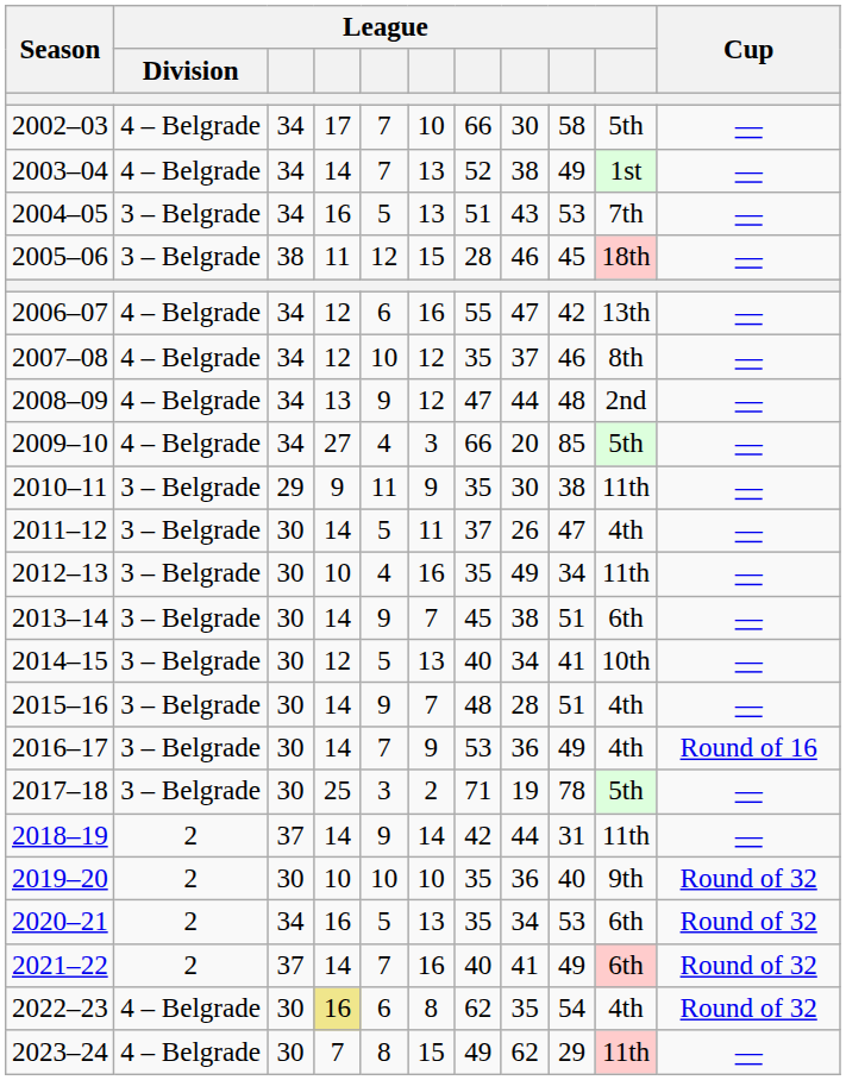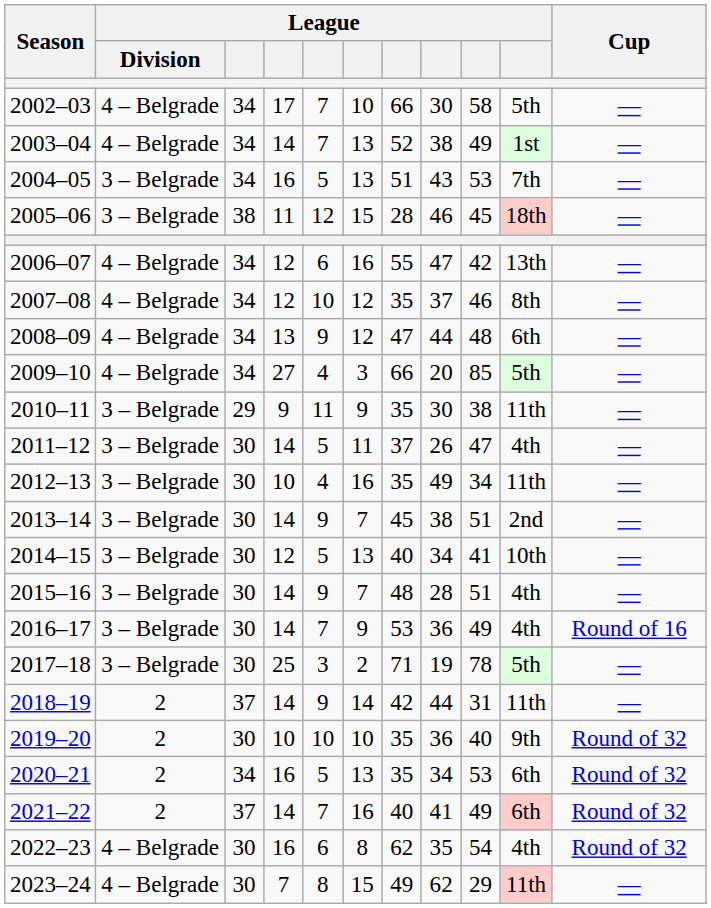 <table class="wikitable sortable" style="text-align:center">
 <tr>
 <th rowspan="2">Season</th>
 <th colspan="9">League</th>
 <th rowspan="2" width="100">Cup</th>
 </tr>
 <tr>
 <th>Division</th>
 <th width="20"></th>
 <th width="20"></th>
 <th width="20"></th>
 <th width="20"></th>
 <th width="20"></th>
 <th width="20"></th>
 <th width="20"></th>
 <th width="20"></th>
 </tr>
 <tr>
 <th colspan="11"></th>
 </tr>
 <tr>
 <td>2002–03</td>
 <td>4 – Belgrade</td>
 <td>34</td>
 <td>17</td>
 <td>7</td>
 <td>10</td>
 <td>66</td>
 <td>30</td>
 <td>58</td>
 <td>5th</td>
 <td><a href='#'>—</a></td>
 </tr>
 <tr>
 <td>2003–04</td>
 <td>4 – Belgrade</td>
 <td>34</td>
 <td>14</td>
 <td>7</td>
 <td>13</td>
 <td>52</td>
 <td>38</td>
 <td>49</td>
 <td style="background-color:#DFD">1st</td>
 <td><a href='#'>—</a></td>
 </tr>
 <tr>
 <td>2004–05</td>
 <td>3 – Belgrade</td>
 <td>34</td>
 <td>16</td>
 <td>5</td>
 <td>13</td>
 <td>51</td>
 <td>43</td>
 <td>53</td>
 <td>7th</td>
 <td><a href='#'>—</a></td>
 </tr>
 <tr>
 <td>2005–06</td>
 <td>3 – Belgrade</td>
 <td>38</td>
 <td>11</td>
 <td>12</td>
 <td>15</td>
 <td>28</td>
 <td>46</td>
 <td>45</td>
 <td style="background-color:#FCC">18th</td>
 <td><a href='#'>—</a></td>
 </tr>
 <tr>
 <th colspan="11"></th>
 </tr>
 <tr>
 <td>2006–07</td>
 <td>4 – Belgrade</td>
 <td>34</td>
 <td>12</td>
 <td>6</td>
 <td>16</td>
 <td>55</td>
 <td>47</td>
 <td>42</td>
 <td>13th</td>
 <td><a href='#'>—</a></td>
 </tr>
 <tr>
 <td>2007–08</td>
 <td>4 – Belgrade</td>
 <td>34</td>
 <td>12</td>
 <td>10</td>
 <td>12</td>
 <td>35</td>
 <td>37</td>
 <td>46</td>
 <td>8th</td>
 <td><a href='#'>—</a></td>
 </tr>
 <tr>
 <td>2008–09</td>
 <td>4 – Belgrade</td>
 <td>34</td>
 <td>13</td>
 <td>9</td>
 <td>12</td>
 <td>47</td>
 <td>44</td>
 <td>48</td>
-<td>2nd</td>
+<td>6th</td>
 <td><a href='#'>—</a></td>
 </tr>
 <tr>
 <td>2009–10</td>
 <td>4 – Belgrade</td>
 <td>34</td>
 <td>27</td>
 <td>4</td>
 <td>3</td>
 <td>66</td>
 <td>20</td>
 <td>85</td>
 <td style="background-color:#DFD">5th</td>
 <td><a href='#'>—</a></td>
 </tr>
 <tr>
 <td>2010–11</td>
 <td>3 – Belgrade</td>
 <td>29</td>
 <td>9</td>
 <td>11</td>
 <td>9</td>
 <td>35</td>
 <td>30</td>
 <td>38</td>
 <td>11th</td>
 <td><a href='#'>—</a></td>
 </tr>
 <tr>
 <td>2011–12</td>
 <td>3 – Belgrade</td>
 <td>30</td>
 <td>14</td>
 <td>5</td>
 <td>11</td>
 <td>37</td>
 <td>26</td>
 <td>47</td>
 <td>4th</td>
 <td><a href='#'>—</a></td>
 </tr>
 <tr>
 <td>2012–13</td>
 <td>3 – Belgrade</td>
 <td>30</td>
 <td>10</td>
 <td>4</td>
 <td>16</td>
 <td>35</td>
 <td>49</td>
 <td>34</td>
 <td>11th</td>
 <td><a href='#'>—</a></td>
 </tr>
 <tr>
 <td>2013–14</td>
 <td>3 – Belgrade</td>
 <td>30</td>
 <td>14</td>
 <td>9</td>
 <td>7</td>
 <td>45</td>
 <td>38</td>
 <td>51</td>
-<td>6th</td>
+<td>2nd</td>
 <td><a href='#'>—</a></td>
 </tr>
 <tr>
 <td>2014–15</td>
 <td>3 – Belgrade</td>
 <td>30</td>
 <td>12</td>
 <td>5</td>
 <td>13</td>
 <td>40</td>
 <td>34</td>
 <td>41</td>
 <td>10th</td>
 <td><a href='#'>—</a></td>
 </tr>
 <tr>
 <td>2015–16</td>
 <td>3 – Belgrade</td>
 <td>30</td>
 <td>14</td>
 <td>9</td>
 <td>7</td>
 <td>48</td>
 <td>28</td>
 <td>51</td>
 <td>4th</td>
 <td><a href='#'>—</a></td>
 </tr>
 <tr>
 <td>2016–17</td>
 <td>3 – Belgrade</td>
 <td>30</td>
 <td>14</td>
 <td>7</td>
 <td>9</td>
 <td>53</td>
 <td>36</td>
 <td>49</td>
 <td>4th</td>
 <td><a href='#'>Round of 16</a></td>
 </tr>
 <tr>
 <td>2017–18</td>
 <td>3 – Belgrade</td>
 <td>30</td>
 <td>25</td>
 <td>3</td>
 <td>2</td>
 <td>71</td>
 <td>19</td>
 <td>78</td>
 <td style="background-color:#DFD">5th</td>
 <td><a href='#'>—</a></td>
 </tr>
 <tr>
 <td><a href='#'>2018–19</a></td>
 <td>2</td>
 <td>37</td>
 <td>14</td>
 <td>9</td>
 <td>14</td>
 <td>42</td>
 <td>44</td>
 <td>31</td>
 <td>11th</td>
 <td><a href='#'>—</a></td>
 </tr>
 <tr>
 <td><a href='#'>2019–20</a></td>
 <td>2</td>
 <td>30</td>
 <td>10</td>
 <td>10</td>
 <td>10</td>
 <td>35</td>
 <td>36</td>
 <td>40</td>
 <td>9th</td>
 <td><a href='#'>Round of 32</a></td>
 </tr>
 <tr>
 <td><a href='#'>2020–21</a></td>
 <td>2</td>
 <td>34</td>
 <td>16</td>
 <td>5</td>
 <td>13</td>
 <td>35</td>
 <td>34</td>
 <td>53</td>
 <td>6th</td>
 <td><a href='#'>Round of 32</a></td>
 </tr>
 <tr>
 <td><a href='#'>2021–22</a></td>
 <td>2</td>
 <td>37</td>
 <td>14</td>
 <td>7</td>
 <td>16</td>
 <td>40</td>
 <td>41</td>
 <td>49</td>
 <td style="background-color:#FCC">6th</td>
 <td><a href='#'>Round of 32</a></td>
 </tr>
 <tr>
 <td>2022–23</td>
 <td>4 – Belgrade</td>
 <td>30</td>
-<td style="background: khaki;">16</td>
+<td>16</td>
 <td>6</td>
 <td>8</td>
 <td>62</td>
 <td>35</td>
 <td>54</td>
 <td>4th</td>
 <td><a href='#'>Round of 32</a></td>
 </tr>
 <tr>
 <td>2023–24</td>
 <td>4 – Belgrade</td>
 <td>30</td>
 <td>7</td>
 <td>8</td>
 <td>15</td>
 <td>49</td>
 <td>62</td>
 <td>29</td>
 <td style="background-color:#FCC">11th</td>
 <td><a href='#'>—</a></td>
 </tr>
 </table>
